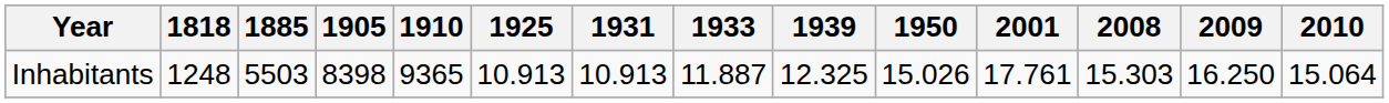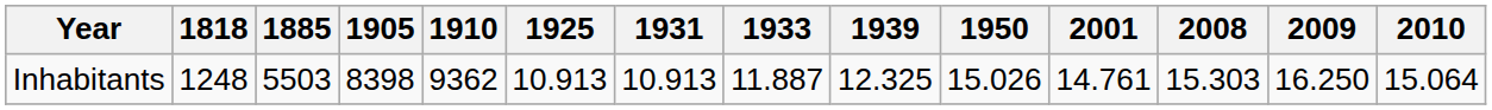 <table class="wikitable">
 <tr class="hintergrundfarbe5" align="right">
 <th>Year</th>
 <th>1818</th>
 <th>1885</th>
 <th>1905</th>
 <th>1910</th>
 <th>1925</th>
 <th>1931</th>
 <th>1933</th>
 <th>1939</th>
 <th>1950</th>
 <th>2001</th>
 <th>2008</th>
 <th>2009</th>
 <th>2010</th>
 </tr>
 <tr align="right" |>
 <td>Inhabitants</td>
 <td>1248</td>
 <td>5503</td>
 <td>8398</td>
-<td>9365</td>
+<td>9362</td>
 <td>10.913</td>
 <td>10.913</td>
 <td>11.887</td>
 <td>12.325</td>
 <td>15.026</td>
-<td>17.761</td>
+<td>14.761</td>
 <td>15.303</td>
 <td>16.250</td>
 <td>15.064</td>
 </tr>
 </table>
